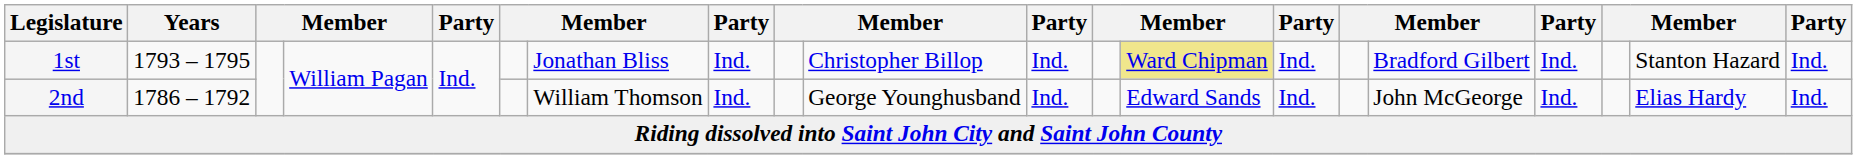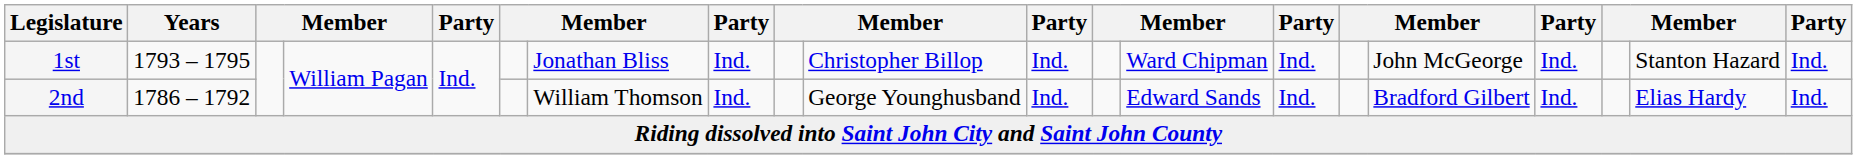 <table class="wikitable">
 <tr>
 <th>Legislature</th>
 <th style="width: 80px;">Years</th>
 <th colspan="2">Member</th>
 <th>Party</th>
 <th colspan="2">Member</th>
 <th>Party</th>
 <th colspan="2">Member</th>
 <th>Party</th>
 <th colspan="2">Member</th>
 <th>Party</th>
 <th colspan="2">Member</th>
 <th>Party</th>
 <th colspan="2">Member</th>
 <th>Party</th>
 </tr>
 <tr>
 <td bgcolor="whitesmoke" align="center"><a href='#'>1st</a></td>
 <td>1793 – 1795</td>
 <td rowspan="2" >   </td>
 <td rowspan="2"><a href='#'>William Pagan</a></td>
 <td rowspan="2"><a href='#'>Ind.</a></td>
 <td>   </td>
 <td><a href='#'>Jonathan Bliss</a></td>
 <td><a href='#'>Ind.</a></td>
 <td>   </td>
 <td><a href='#'>Christopher Billop</a></td>
 <td><a href='#'>Ind.</a></td>
 <td>   </td>
-<td style="background: khaki;"><a href='#'>Ward Chipman</a></td>
+<td><a href='#'>Ward Chipman</a></td>
 <td><a href='#'>Ind.</a></td>
 <td>   </td>
-<td><a href='#'>Bradford Gilbert</a></td>
+<td>John McGeorge</td>
 <td><a href='#'>Ind.</a></td>
 <td>   </td>
 <td>Stanton Hazard</td>
 <td><a href='#'>Ind.</a></td>
 </tr>
 <tr>
 <td bgcolor="whitesmoke" align="center"><a href='#'>2nd</a></td>
 <td>1786 – 1792</td>
 <td>   </td>
 <td>William Thomson</td>
 <td><a href='#'>Ind.</a></td>
 <td>   </td>
 <td>George Younghusband</td>
 <td><a href='#'>Ind.</a></td>
 <td>   </td>
 <td><a href='#'>Edward Sands</a></td>
 <td><a href='#'>Ind.</a></td>
 <td>   </td>
-<td>John McGeorge</td>
+<td><a href='#'>Bradford Gilbert</a></td>
 <td><a href='#'>Ind.</a></td>
 <td>   </td>
 <td><a href='#'>Elias Hardy</a></td>
 <td><a href='#'>Ind.</a></td>
 </tr>
 <tr>
 <td bgcolor="#F0F0F0" colspan="20" align="center"><strong><em>Riding dissolved into<em> <a href='#'>Saint John City</a> </em>and<em> <a href='#'>Saint John County</a><strong></td>
 </tr>
 <tr>
 </tr>
 </table>
